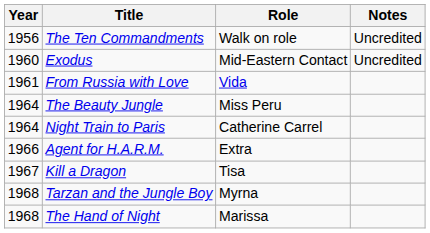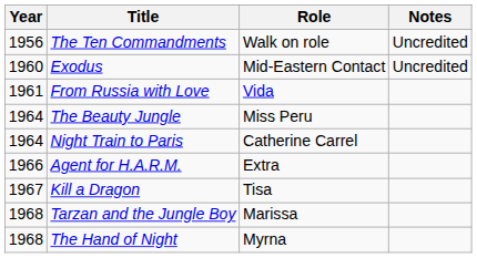 <table class="wikitable sortable">
 <tr>
 <th>Year</th>
 <th>Title</th>
 <th>Role</th>
 <th>Notes</th>
 </tr>
 <tr>
 <td>1956</td>
 <td><em><a href='#'>The Ten Commandments</a></em></td>
 <td>Walk on role</td>
 <td>Uncredited</td>
 </tr>
 <tr>
 <td>1960</td>
 <td><em><a href='#'>Exodus</a></em></td>
 <td>Mid-Eastern Contact</td>
 <td>Uncredited</td>
 </tr>
 <tr>
 <td>1961</td>
 <td><em><a href='#'>From Russia with Love</a></em></td>
 <td><a href='#'>Vida</a></td>
 <td></td>
 </tr>
 <tr>
 <td>1964</td>
 <td><em><a href='#'>The Beauty Jungle</a></em></td>
 <td>Miss Peru</td>
 <td></td>
 </tr>
 <tr>
 <td>1964</td>
 <td><em><a href='#'>Night Train to Paris</a></em></td>
 <td>Catherine Carrel</td>
 <td></td>
 </tr>
 <tr>
 <td>1966</td>
 <td><em><a href='#'>Agent for H.A.R.M.</a></em></td>
 <td>Extra</td>
 <td></td>
 </tr>
 <tr>
 <td>1967</td>
 <td><em><a href='#'>Kill a Dragon</a></em></td>
 <td>Tisa</td>
 <td></td>
 </tr>
 <tr>
 <td>1968</td>
 <td><em><a href='#'>Tarzan and the Jungle Boy</a></em></td>
-<td>Myrna</td>
+<td>Marissa</td>
 <td></td>
 </tr>
 <tr>
 <td>1968</td>
 <td><em><a href='#'>The Hand of Night</a></em></td>
-<td>Marissa</td>
+<td>Myrna</td>
 <td></td>
 </tr>
 </table>
